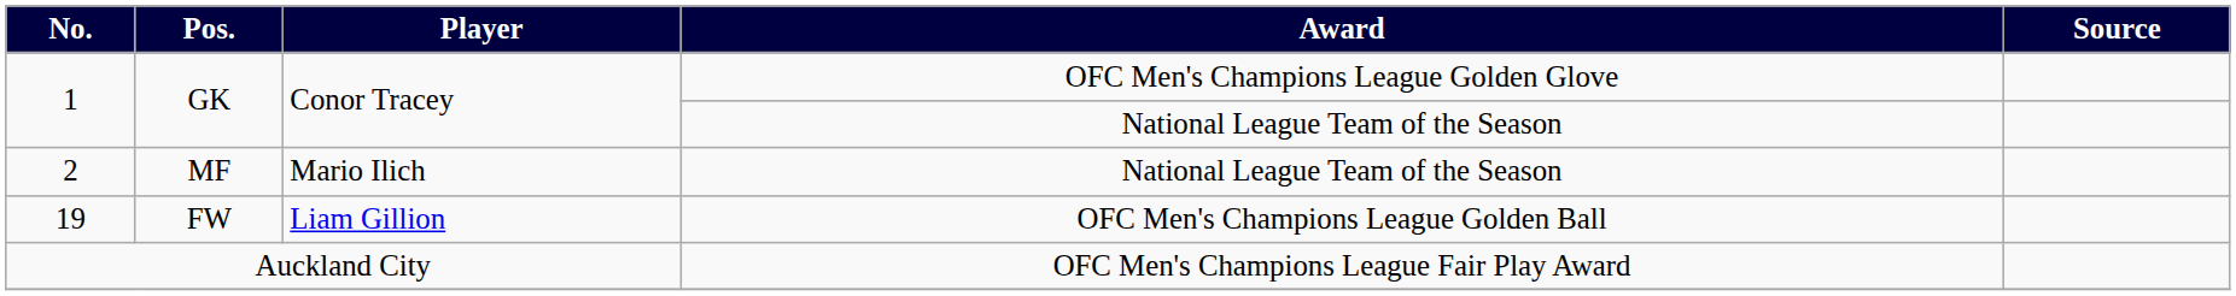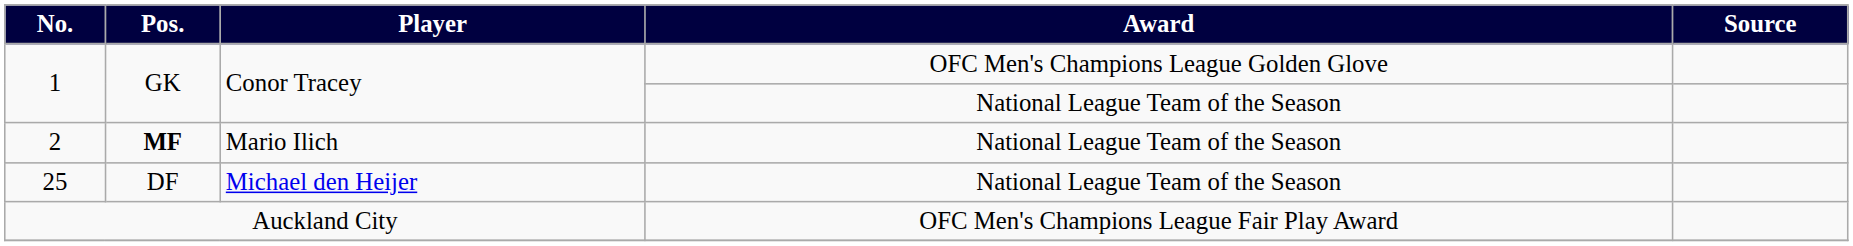 <table class="wikitable" style="text-align:center; width:60%;">
 <tr>
 <th scope="col" style="background:#000040; color:white">No.</th>
 <th scope="col" style="background:#000040; color:white">Pos.</th>
 <th scope="col" style="background:#000040; color:white">Player</th>
 <th scope="col" style="background:#000040; color:white">Award</th>
 <th scope="col" style="background:#000040; color:white">Source</th>
 </tr>
 <tr>
 <td rowspan=2>1</td>
 <td rowspan=2>GK</td>
 <td align="left" rowspan=2> Conor Tracey</td>
 <td>OFC Men's Champions League Golden Glove</td>
 <td></td>
 </tr>
 <tr>
 <td>National League Team of the Season</td>
 <td></td>
 </tr>
 <tr>
 <td rowspan=1>2</td>
-<td rowspan=1>MF</td>
+<td rowspan=1><strong>MF</strong></td>
 <td align="left" rowspan=1> Mario Ilich</td>
 <td>National League Team of the Season</td>
 <td></td>
 </tr>
 <tr>
-<td rowspan=1>19</td>
-<td rowspan=1>FW</td>
-<td align="left" rowspan=1> <a href='#'>Liam Gillion</a></td>
-<td>OFC Men's Champions League Golden Ball</td>
+<td rowspan=1>25</td>
+<td rowspan=1>DF</td>
+<td align="left" rowspan=1> <a href='#'>Michael den Heijer</a></td>
+<td>National League Team of the Season</td>
 <td></td>
 </tr>
 <tr>
 <td colspan=3> Auckland City</td>
 <td>OFC Men's Champions League Fair Play Award</td>
 <td></td>
 </tr>
 <tr>
 </tr>
 </table>
